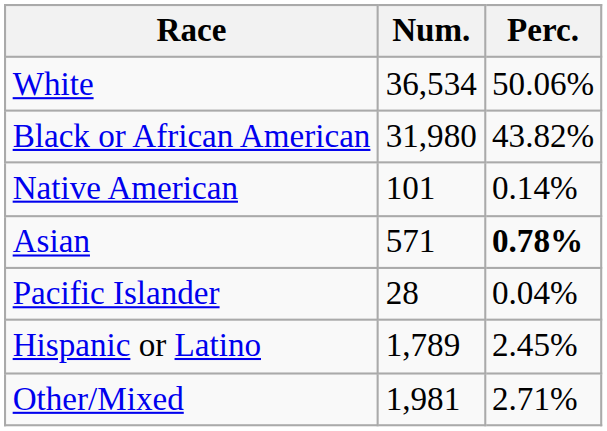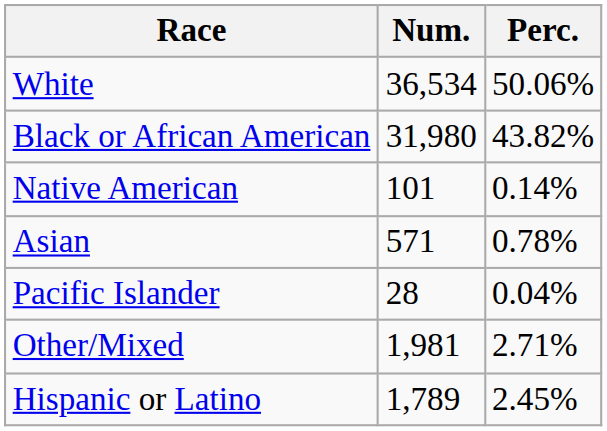 <table class="wikitable">
 <tr>
 <th>Race</th>
 <th>Num.</th>
 <th>Perc.</th>
 </tr>
 <tr>
 <td><a href='#'>White</a></td>
 <td>36,534</td>
 <td>50.06%</td>
 </tr>
 <tr>
 <td><a href='#'>Black or African American</a></td>
 <td>31,980</td>
 <td>43.82%</td>
 </tr>
 <tr>
 <td><a href='#'>Native American</a></td>
 <td>101</td>
 <td>0.14%</td>
 </tr>
 <tr>
 <td><a href='#'>Asian</a></td>
 <td>571</td>
-<td><strong>0.78%</strong></td>
+<td>0.78%</td>
 </tr>
 <tr>
 <td><a href='#'>Pacific Islander</a></td>
 <td>28</td>
 <td>0.04%</td>
 </tr>
 <tr>
+<td><a href='#'>Other/Mixed</a></td>
+<td>1,981</td>
+<td>2.71%</td>
+</tr>
+<tr>
 <td><a href='#'>Hispanic</a> or <a href='#'>Latino</a></td>
 <td>1,789</td>
 <td>2.45%</td>
 </tr>
-<tr>
-<td><a href='#'>Other/Mixed</a></td>
-<td>1,981</td>
-<td>2.71%</td>
-</tr>
 </table>
